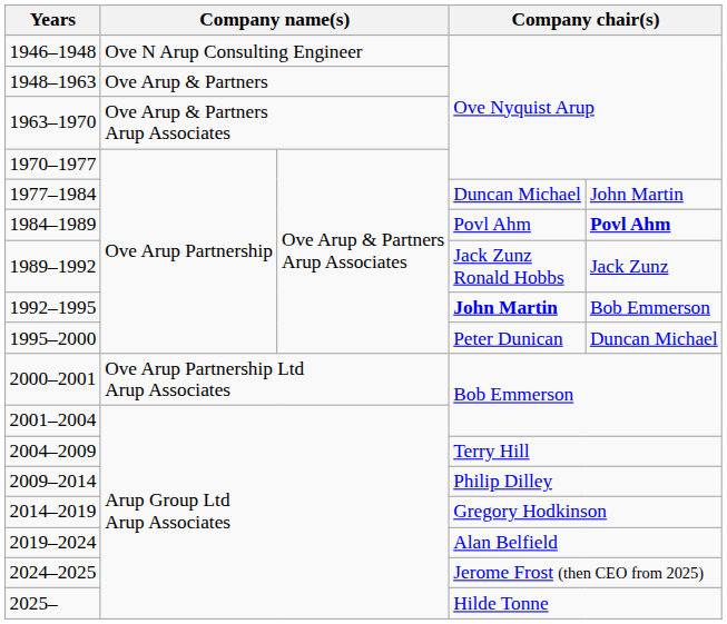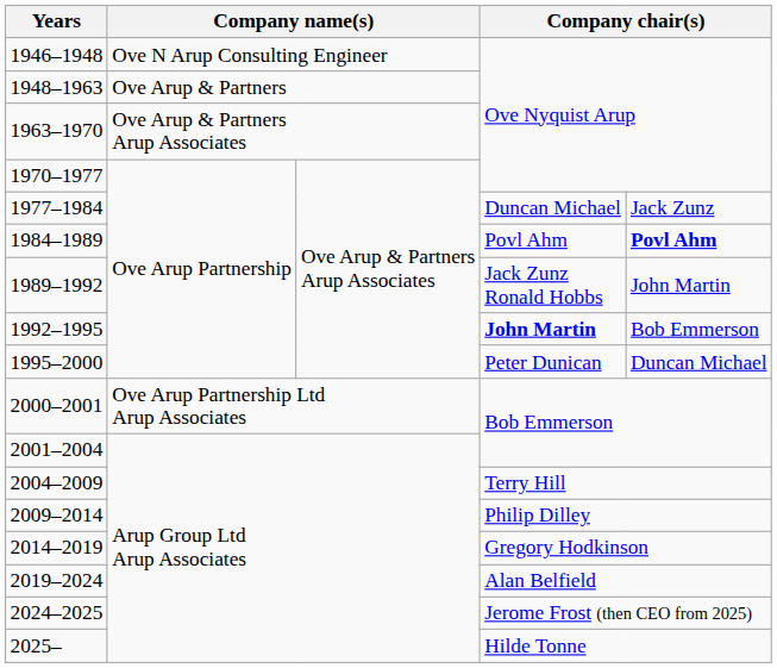 <table class="wikitable" style="font-size: 100%">
 <tr>
 <th>Years</th>
 <th colspan=2>Company name(s)</th>
 <th colspan=2>Company chair(s)</th>
 </tr>
 <tr>
 <td>1946–1948</td>
 <td colspan=2>Ove N Arup Consulting Engineer</td>
 <td colspan=2 rowspan=4> <a href='#'>Ove Nyquist Arup</a></td>
 </tr>
 <tr>
 <td>1948–1963</td>
 <td colspan=2>Ove Arup & Partners</td>
 </tr>
 <tr>
 <td>1963–1970</td>
 <td colspan=2>Ove Arup & Partners<br>Arup Associates</td>
 </tr>
 <tr>
 <td>1970–1977</td>
 <td rowspan=6>Ove Arup Partnership</td>
 <td rowspan=6>Ove Arup & Partners<br>Arup Associates</td>
 </tr>
 <tr>
 <td>1977–1984</td>
 <td> <a href='#'>Duncan Michael</a></td>
-<td> <a href='#'>John Martin</a></td>
+<td> <a href='#'>Jack Zunz</a></td>
 </tr>
 <tr>
 <td>1984–1989</td>
 <td> <a href='#'>Povl Ahm</a></td>
 <td><strong> <a href='#'>Povl Ahm</a></strong></td>
 </tr>
 <tr>
 <td>1989–1992</td>
 <td> <a href='#'>Jack Zunz</a><br> <a href='#'>Ronald Hobbs</a></td>
-<td> <a href='#'>Jack Zunz</a></td>
+<td> <a href='#'>John Martin</a></td>
 </tr>
 <tr>
 <td>1992–1995</td>
 <td><strong> <a href='#'>John Martin</a></strong></td>
 <td> <a href='#'>Bob Emmerson</a></td>
 </tr>
 <tr>
 <td>1995–2000</td>
 <td> <a href='#'>Peter Dunican</a></td>
 <td> <a href='#'>Duncan Michael</a></td>
 </tr>
 <tr>
 <td>2000–2001</td>
 <td colspan=2>Ove Arup Partnership Ltd<br>Arup Associates</td>
 <td colspan=2 rowspan=2> <a href='#'>Bob Emmerson</a></td>
 </tr>
 <tr>
 <td>2001–2004</td>
 <td colspan=2 rowspan=7>Arup Group Ltd<br>Arup Associates</td>
 </tr>
 <tr>
 <td>2004–2009</td>
 <td colspan=2> <a href='#'>Terry Hill</a></td>
 </tr>
 <tr>
 <td>2009–2014</td>
 <td colspan=2> <a href='#'>Philip Dilley</a></td>
 </tr>
 <tr>
 <td>2014–2019</td>
 <td colspan=2> <a href='#'>Gregory Hodkinson</a></td>
 </tr>
 <tr>
 <td>2019–2024</td>
 <td colspan=2> <a href='#'>Alan Belfield</a></td>
 </tr>
 <tr>
 <td>2024–2025</td>
 <td colspan=2> <a href='#'>Jerome Frost</a> <small>(then CEO from 2025)</small></td>
 </tr>
 <tr>
 <td>2025–</td>
 <td colspan=2> <a href='#'>Hilde Tonne</a></td>
 </tr>
 </table>
